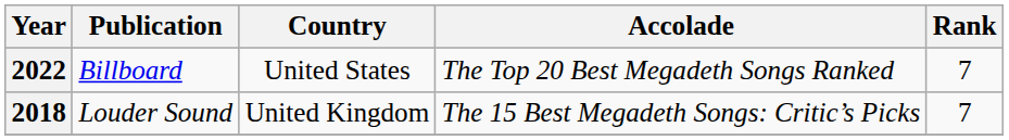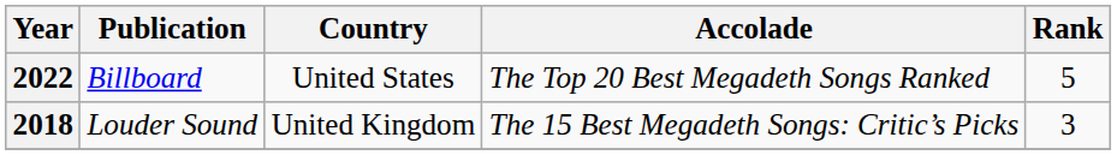 <table class="wikitable plainrowheaders" style="text-align:left;">
 <tr>
 <th scope="col">Year</th>
 <th scope="col">Publication</th>
 <th scope="col">Country</th>
 <th scope="col">Accolade</th>
 <th scope="col">Rank</th>
 </tr>
 <tr>
 <th scope="row">2022</th>
 <td><em><a href='#'>Billboard</a></em></td>
 <td style="text-align:center;">United States</td>
 <td><em>The Top 20 Best Megadeth Songs Ranked</em></td>
-<td style="text-align:center;">7</td>
+<td style="text-align:center;">5</td>
 </tr>
 <tr>
 <th scope="row">2018</th>
 <td><em>Louder Sound</em></td>
 <td style="text-align:center;">United Kingdom</td>
 <td><em>The 15 Best Megadeth Songs: Critic’s Picks</em></td>
-<td style="text-align:center;">7</td>
+<td style="text-align:center;">3</td>
 </tr>
 <tr>
 </tr>
 </table>
